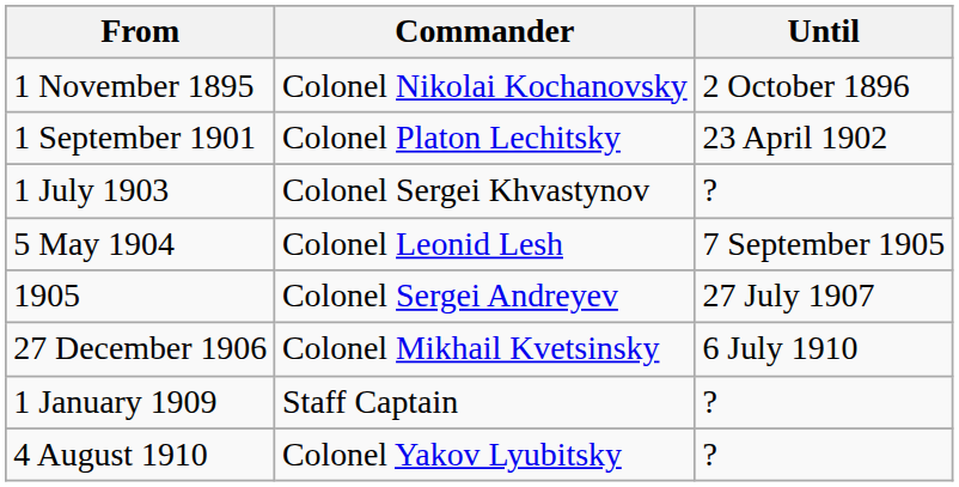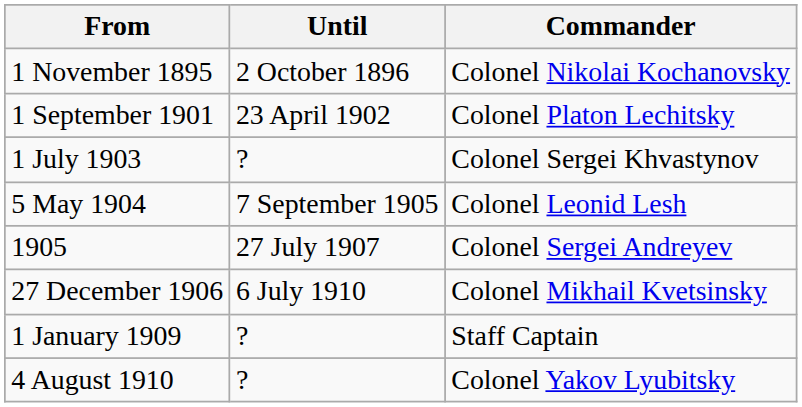 <table class="wikitable">
 <tr>
 <th>From</th>
+<th>Until</th>
 <th>Commander</th>
-<th>Until</th>
 </tr>
 <tr>
 <td>1 November 1895</td>
+<td>2 October 1896</td>
 <td>Colonel <a href='#'>Nikolai Kochanovsky</a></td>
-<td>2 October 1896</td>
 </tr>
 <tr>
 <td>1 September 1901</td>
+<td>23 April 1902</td>
 <td>Colonel <a href='#'>Platon Lechitsky</a></td>
-<td>23 April 1902</td>
 </tr>
 <tr>
 <td>1 July 1903</td>
+<td>?</td>
 <td>Colonel Sergei Khvastynov</td>
-<td>?</td>
 </tr>
 <tr>
 <td>5 May 1904</td>
+<td>7 September 1905</td>
 <td>Colonel <a href='#'>Leonid Lesh</a></td>
-<td>7 September 1905</td>
 </tr>
 <tr>
 <td>1905</td>
+<td>27 July 1907</td>
 <td>Colonel <a href='#'>Sergei Andreyev</a></td>
-<td>27 July 1907</td>
 </tr>
 <tr>
 <td>27 December 1906</td>
+<td>6 July 1910</td>
 <td>Colonel <a href='#'>Mikhail Kvetsinsky</a></td>
-<td>6 July 1910</td>
 </tr>
 <tr>
 <td>1 January 1909</td>
+<td>?</td>
 <td>Staff Captain </td>
-<td>?</td>
 </tr>
 <tr>
 <td>4 August 1910</td>
+<td>?</td>
 <td>Colonel <a href='#'>Yakov Lyubitsky</a></td>
-<td>?</td>
 </tr>
 </table>
